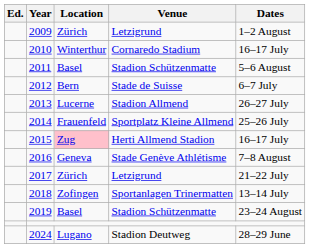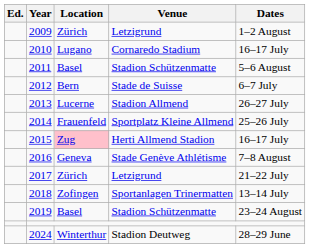 <table class="wikitable sortable">
 <tr>
 <th>Ed.</th>
 <th>Year</th>
 <th>Location</th>
 <th>Venue</th>
 <th class="unsortable">Dates</th>
 </tr>
 <tr>
 <td></td>
 <td><a href='#'>2009</a></td>
 <td><a href='#'>Zürich</a></td>
 <td><a href='#'>Letzigrund</a></td>
 <td>1–2 August</td>
 </tr>
 <tr>
 <td></td>
 <td><a href='#'>2010</a></td>
-<td><a href='#'>Winterthur</a></td>
+<td><a href='#'>Lugano</a></td>
 <td><a href='#'>Cornaredo Stadium</a></td>
 <td>16–17 July</td>
 </tr>
 <tr>
 <td></td>
 <td><a href='#'>2011</a></td>
 <td><a href='#'>Basel</a></td>
 <td><a href='#'>Stadion Schützenmatte</a></td>
 <td>5–6 August</td>
 </tr>
 <tr>
 <td></td>
 <td><a href='#'>2012</a></td>
 <td><a href='#'>Bern</a></td>
 <td><a href='#'>Stade de Suisse</a></td>
 <td>6–7 July</td>
 </tr>
 <tr>
 <td></td>
 <td><a href='#'>2013</a></td>
 <td><a href='#'>Lucerne</a></td>
 <td><a href='#'>Stadion Allmend</a></td>
 <td>26–27 July</td>
 </tr>
 <tr>
 <td></td>
 <td><a href='#'>2014</a></td>
 <td><a href='#'>Frauenfeld</a></td>
 <td><a href='#'>Sportplatz Kleine Allmend</a></td>
 <td>25–26 July</td>
 </tr>
 <tr>
 <td></td>
 <td><a href='#'>2015</a></td>
 <td style="background: pink;"><a href='#'>Zug</a></td>
 <td><a href='#'>Herti Allmend Stadion</a></td>
 <td>16–17 July</td>
 </tr>
 <tr>
 <td></td>
 <td><a href='#'>2016</a></td>
 <td><a href='#'>Geneva</a></td>
 <td><a href='#'>Stade Genève Athlétisme</a></td>
 <td>7–8 August</td>
 </tr>
 <tr>
 <td></td>
 <td><a href='#'>2017</a></td>
 <td><a href='#'>Zürich</a></td>
 <td><a href='#'>Letzigrund</a></td>
 <td>21–22 July</td>
 </tr>
 <tr>
 <td></td>
 <td><a href='#'>2018</a></td>
 <td><a href='#'>Zofingen</a></td>
 <td><a href='#'>Sportanlagen Trinermatten</a></td>
 <td>13–14 July</td>
 </tr>
 <tr>
 <td></td>
 <td><a href='#'>2019</a></td>
 <td><a href='#'>Basel</a></td>
 <td><a href='#'>Stadion Schützenmatte</a></td>
 <td>23–24 August</td>
 </tr>
 <tr>
 <td></td>
 </tr>
 <tr>
 <td></td>
 <td><a href='#'>2024</a></td>
-<td><a href='#'>Lugano</a></td>
+<td><a href='#'>Winterthur</a></td>
 <td>Stadion Deutweg</td>
 <td>28–29 June</td>
 </tr>
 </table>
